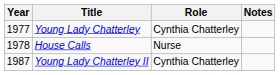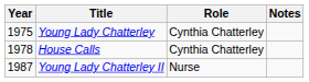 <table class="wikitable sortable">
 <tr>
 <th>Year</th>
 <th>Title</th>
 <th>Role</th>
 <th class="unsortable">Notes</th>
 </tr>
 <tr>
-<td>1977</td>
+<td>1975</td>
 <td><em><a href='#'>Young Lady Chatterley</a></em></td>
 <td>Cynthia Chatterley</td>
 <td></td>
 </tr>
 <tr>
 <td>1978</td>
 <td><em><a href='#'>House Calls</a></em></td>
-<td>Nurse</td>
+<td>Cynthia Chatterley</td>
 <td></td>
 </tr>
 <tr>
 <td>1987</td>
 <td><em><a href='#'>Young Lady Chatterley II</a></em></td>
-<td>Cynthia Chatterley</td>
+<td>Nurse</td>
 <td></td>
 </tr>
 </table>
